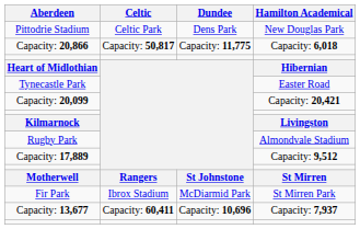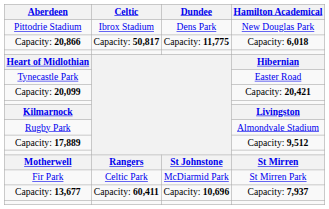 <table class="wikitable" style="text-align:center">
 <tr>
 <th><a href='#'>Aberdeen</a></th>
 <th><a href='#'>Celtic</a></th>
 <th><a href='#'>Dundee</a></th>
 <th><a href='#'>Hamilton Academical</a></th>
 </tr>
 <tr>
 <td><a href='#'>Pittodrie Stadium</a></td>
-<td><a href='#'>Celtic Park</a></td>
+<td><a href='#'>Ibrox Stadium</a></td>
 <td><a href='#'>Dens Park</a></td>
 <td><a href='#'>New Douglas Park</a></td>
 </tr>
 <tr>
 <td>Capacity: <strong>20,866</strong></td>
 <td>Capacity: <strong>50,817</strong></td>
 <td>Capacity: <strong>11,775</strong></td>
 <td>Capacity: <strong>6,018</strong></td>
 </tr>
 <tr>
 <td></td>
 <td></td>
 <td></td>
 <td></td>
 </tr>
 <tr>
 <th><a href='#'>Heart of Midlothian</a></th>
 <th rowspan="8" colspan="2"></th>
 <th><a href='#'>Hibernian</a></th>
 </tr>
 <tr>
 <td><a href='#'>Tynecastle Park</a></td>
 <td><a href='#'>Easter Road</a></td>
 </tr>
 <tr>
 <td>Capacity: <strong>20,099</strong></td>
 <td>Capacity: <strong>20,421</strong></td>
 </tr>
 <tr>
 <td></td>
 <td></td>
 </tr>
 <tr>
 <th><a href='#'>Kilmarnock</a></th>
 <th><a href='#'>Livingston</a></th>
 </tr>
 <tr>
 <td><a href='#'>Rugby Park</a></td>
 <td><a href='#'>Almondvale Stadium</a></td>
 </tr>
 <tr>
 <td>Capacity: <strong>17,889</strong></td>
 <td>Capacity: <strong>9,512</strong></td>
 </tr>
 <tr>
 <td></td>
 <td></td>
 </tr>
 <tr>
 <th><a href='#'>Motherwell</a></th>
 <th><a href='#'>Rangers</a></th>
 <th><a href='#'>St Johnstone</a></th>
 <th><a href='#'>St Mirren</a></th>
 </tr>
 <tr>
 <td><a href='#'>Fir Park</a></td>
-<td><a href='#'>Ibrox Stadium</a></td>
+<td><a href='#'>Celtic Park</a></td>
 <td><a href='#'>McDiarmid Park</a></td>
 <td><a href='#'>St Mirren Park</a></td>
 </tr>
 <tr>
 <td>Capacity: <strong>13,677</strong></td>
 <td>Capacity: <strong>60,411</strong></td>
 <td>Capacity: <strong>10,696</strong></td>
 <td>Capacity: <strong>7,937</strong></td>
 </tr>
 <tr>
 <td></td>
 <td></td>
 <td></td>
 <td></td>
 </tr>
 </table>
